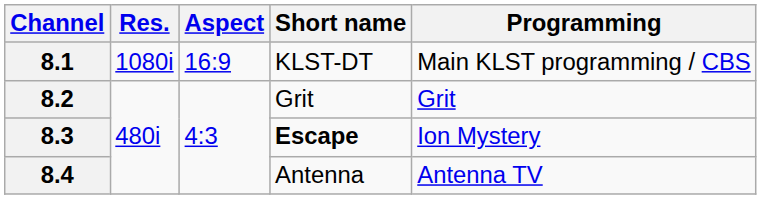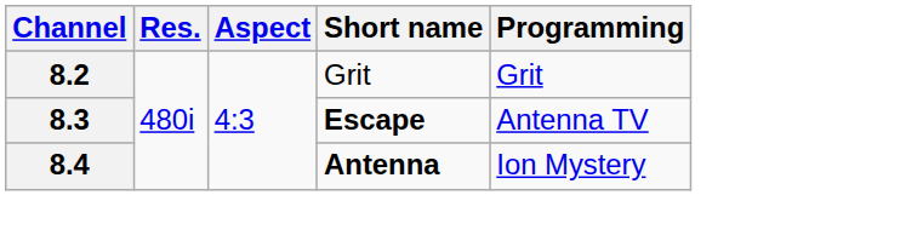 <table class="wikitable">
 <tr>
 <th scope="col"><a href='#'>Channel</a></th>
 <th scope="col"><a href='#'>Res.</a></th>
 <th scope="col"><a href='#'>Aspect</a></th>
 <th scope="col">Short name</th>
 <th scope="col">Programming</th>
-</tr>
-<tr>
-<th scope="row">8.1</th>
-<td><a href='#'>1080i</a></td>
-<td><a href='#'>16:9</a></td>
-<td>KLST-DT</td>
-<td>Main KLST programming / <a href='#'>CBS</a></td>
 </tr>
 <tr>
 <th scope="row">8.2</th>
 <td rowspan="3"><a href='#'>480i</a></td>
 <td rowspan="3"><a href='#'>4:3</a></td>
 <td>Grit</td>
 <td><a href='#'>Grit</a></td>
 </tr>
 <tr>
 <th scope="row">8.3</th>
 <td><strong>Escape</strong></td>
-<td><a href='#'>Ion Mystery</a></td>
+<td><a href='#'>Antenna TV</a></td>
 </tr>
 <tr>
 <th scope="row">8.4</th>
-<td>Antenna</td>
-<td><a href='#'>Antenna TV</a></td>
+<td><strong>Antenna</strong></td>
+<td><a href='#'>Ion Mystery</a></td>
 </tr>
 </table>
